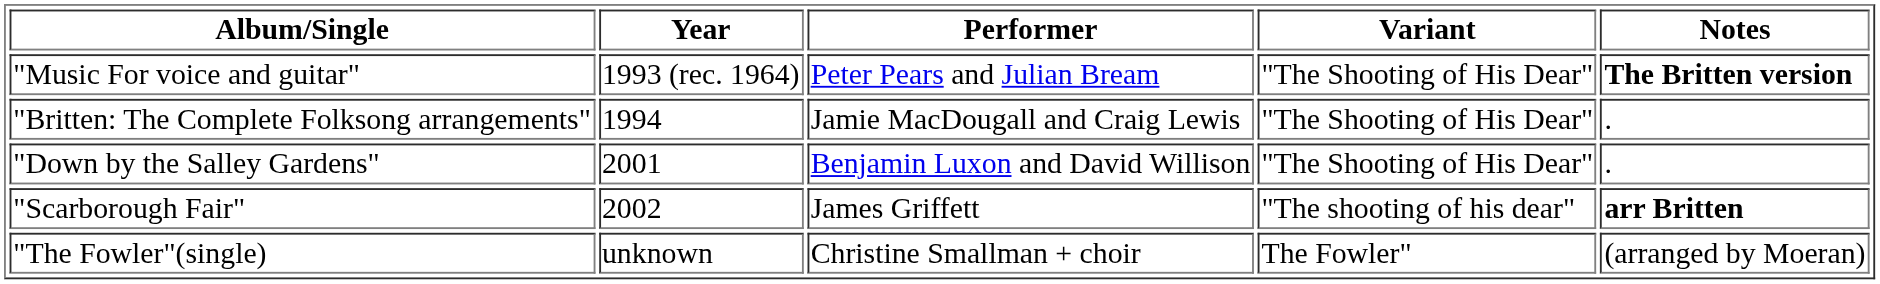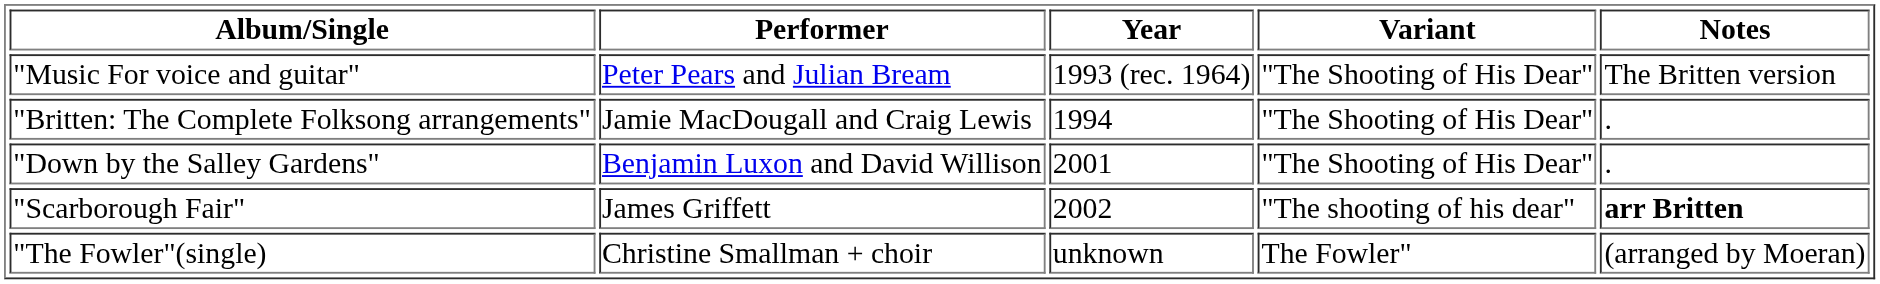 <table border="1">
 <tr>
 <th>Album/Single</th>
+<th>Performer</th>
 <th>Year</th>
-<th>Performer</th>
 <th>Variant</th>
 <th>Notes</th>
 </tr>
 <tr>
 <td>"Music For voice and guitar"</td>
+<td><a href='#'>Peter Pears</a> and <a href='#'>Julian Bream</a></td>
 <td>1993 (rec. 1964)</td>
-<td><a href='#'>Peter Pears</a> and <a href='#'>Julian Bream</a></td>
 <td>"The Shooting of His Dear"</td>
-<td><strong>The Britten version</strong></td>
+<td>The Britten version</td>
 </tr>
 <tr>
 <td>"Britten: The Complete Folksong arrangements"</td>
+<td>Jamie MacDougall and Craig Lewis</td>
 <td>1994</td>
-<td>Jamie MacDougall and Craig Lewis</td>
 <td>"The Shooting of His Dear"</td>
 <td>.</td>
 </tr>
 <tr>
 <td>"Down by the Salley Gardens"</td>
+<td><a href='#'>Benjamin Luxon</a> and David Willison</td>
 <td>2001</td>
-<td><a href='#'>Benjamin Luxon</a> and David Willison</td>
 <td>"The Shooting of His Dear"</td>
 <td>.</td>
 </tr>
 <tr>
 <td>"Scarborough Fair"</td>
+<td>James Griffett</td>
 <td>2002</td>
-<td>James Griffett</td>
 <td>"The shooting of his dear"</td>
 <td><strong>arr Britten</strong></td>
 </tr>
 <tr>
 <td>"The Fowler"(single)</td>
+<td>Christine Smallman + choir</td>
 <td>unknown</td>
-<td>Christine Smallman + choir</td>
 <td>The Fowler"</td>
 <td>(arranged by Moeran)</td>
 </tr>
 </table>
